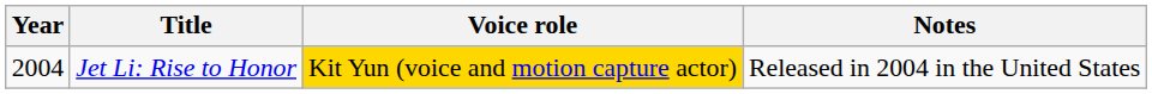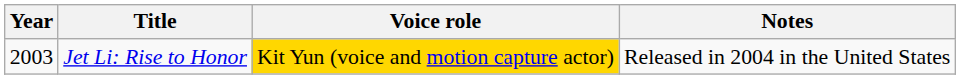 <table class="wikitable">
 <tr>
 <th>Year</th>
 <th>Title</th>
 <th>Voice role</th>
 <th>Notes</th>
 </tr>
 <tr>
-<td>2004</td>
+<td>2003</td>
 <td><em><a href='#'>Jet Li: Rise to Honor</a></em></td>
 <td style="background: gold;">Kit Yun (voice and <a href='#'>motion capture</a> actor)</td>
 <td>Released in 2004 in the United States</td>
 </tr>
 </table>
